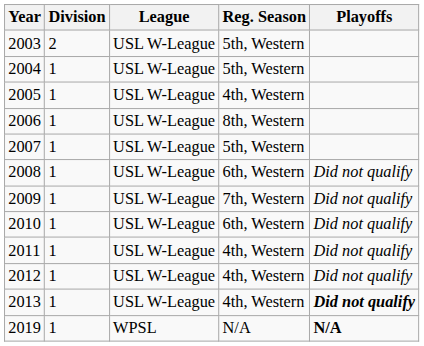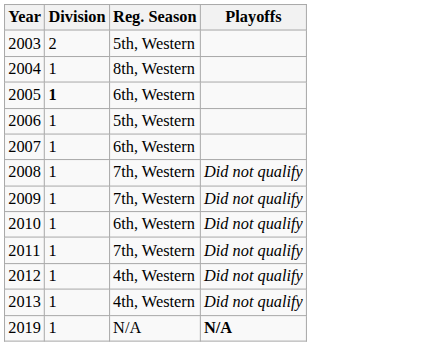 <table class="wikitable">
 <tr>
 <th>Year</th>
 <th>Division</th>
-<th>League</th>
 <th>Reg. Season</th>
 <th>Playoffs</th>
 </tr>
 <tr>
 <td>2003</td>
 <td>2</td>
-<td>USL W-League</td>
 <td>5th, Western</td>
 <td></td>
 </tr>
 <tr>
 <td>2004</td>
 <td>1</td>
-<td>USL W-League</td>
-<td>5th, Western</td>
+<td>8th, Western</td>
 <td></td>
 </tr>
 <tr>
 <td>2005</td>
-<td>1</td>
-<td>USL W-League</td>
-<td>4th, Western</td>
+<td><strong>1</strong></td>
+<td>6th, Western</td>
 <td></td>
 </tr>
 <tr>
 <td>2006</td>
 <td>1</td>
-<td>USL W-League</td>
-<td>8th, Western</td>
+<td>5th, Western</td>
 <td></td>
 </tr>
 <tr>
 <td>2007</td>
 <td>1</td>
-<td>USL W-League</td>
-<td>5th, Western</td>
+<td>6th, Western</td>
 <td></td>
 </tr>
 <tr>
 <td>2008</td>
 <td>1</td>
-<td>USL W-League</td>
-<td>6th, Western</td>
+<td>7th, Western</td>
 <td><em>Did not qualify</em></td>
 </tr>
 <tr>
 <td>2009</td>
 <td>1</td>
-<td>USL W-League</td>
 <td>7th, Western</td>
 <td><em>Did not qualify</em></td>
 </tr>
 <tr>
 <td>2010</td>
 <td>1</td>
-<td>USL W-League</td>
 <td>6th, Western</td>
 <td><em>Did not qualify</em></td>
 </tr>
 <tr>
 <td>2011</td>
 <td>1</td>
-<td>USL W-League</td>
-<td>4th, Western</td>
+<td>7th, Western</td>
 <td><em>Did not qualify</em></td>
 </tr>
 <tr>
 <td>2012</td>
 <td>1</td>
-<td>USL W-League</td>
 <td>4th, Western</td>
 <td><em>Did not qualify</em></td>
 </tr>
 <tr>
 <td>2013</td>
 <td>1</td>
-<td>USL W-League</td>
 <td>4th, Western</td>
-<td><strong><em>Did not qualify</em></strong></td>
+<td><em>Did not qualify</em></td>
 </tr>
 <tr>
 <td>2019</td>
 <td>1</td>
-<td>WPSL</td>
 <td>N/A</td>
 <td><strong>N/A</strong></td>
 </tr>
 </table>
